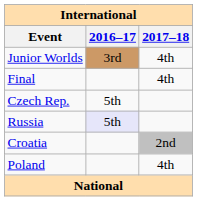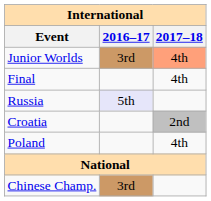 <table class="wikitable" style="text-align:center">
 <tr>
 <th colspan="3" style="background-color: #ffdead; " align="center">International</th>
 </tr>
 <tr>
 <th>Event</th>
 <th><a href='#'>2016–17</a></th>
 <th><a href='#'>2017–18</a></th>
 </tr>
 <tr>
 <td align=left><a href='#'>Junior Worlds</a></td>
 <td bgcolor=cc9966>3rd</td>
-<td>4th</td>
+<td style="background: lightsalmon;">4th</td>
 </tr>
 <tr>
 <td align=left> <a href='#'>Final</a></td>
 <td></td>
 <td>4th</td>
-</tr>
-<tr>
-<td align=left> <a href='#'>Czech Rep.</a></td>
-<td>5th</td>
-<td></td>
 </tr>
 <tr>
 <td align=left> <a href='#'>Russia</a></td>
 <td style="background: lavender;">5th</td>
 <td></td>
 </tr>
 <tr>
 <td align=left> <a href='#'>Croatia</a></td>
 <td></td>
 <td bgcolor=silver>2nd</td>
 </tr>
 <tr>
 <td align=left> <a href='#'>Poland</a></td>
 <td></td>
 <td>4th</td>
 </tr>
 <tr>
 <th colspan="3" style="background-color: #ffdead; " align="center">National</th>
 </tr>
+<tr>
+<td align=left><a href='#'>Chinese Champ.</a></td>
+<td bgcolor="cc9966">3rd</td>
+<td></td>
+</tr>
 </table>
